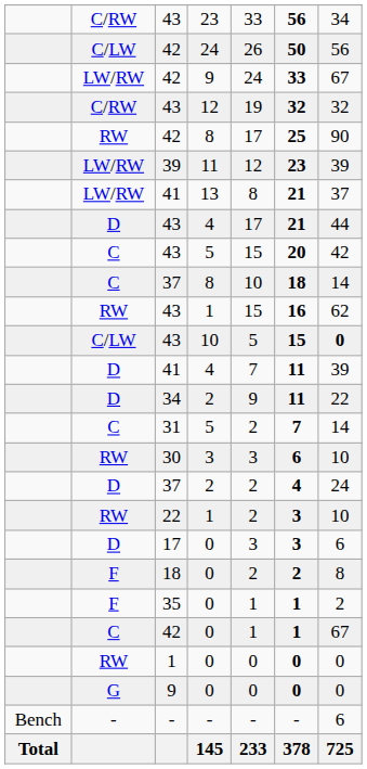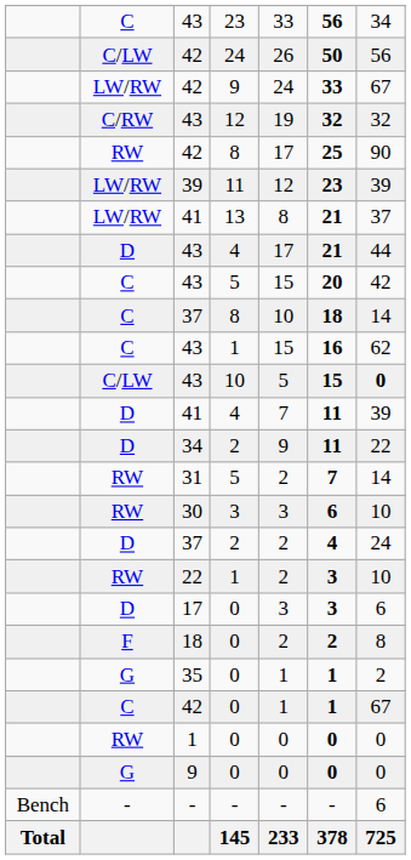 <table class="wikitable sortable" width ="50%">
 <tr align="center">
 </tr>
 <tr align="center" bgcolor="">
 <td></td>
-<td><a href='#'>C</a>/<a href='#'>RW</a></td>
+<td><a href='#'>C</a></td>
 <td>43</td>
 <td>23</td>
 <td>33</td>
 <td><strong>56</strong></td>
 <td>34</td>
 </tr>
 <tr align="center" bgcolor="f0f0f0">
 <td></td>
 <td><a href='#'>C</a>/<a href='#'>LW</a></td>
 <td>42</td>
 <td>24</td>
 <td>26</td>
 <td><strong>50</strong></td>
 <td>56</td>
 </tr>
 <tr align="center" bgcolor="">
 <td></td>
 <td><a href='#'>LW</a>/<a href='#'>RW</a></td>
 <td>42</td>
 <td>9</td>
 <td>24</td>
 <td><strong>33</strong></td>
 <td>67</td>
 </tr>
 <tr align="center" bgcolor="f0f0f0">
 <td></td>
 <td><a href='#'>C</a>/<a href='#'>RW</a></td>
 <td>43</td>
 <td>12</td>
 <td>19</td>
 <td><strong>32</strong></td>
 <td>32</td>
 </tr>
 <tr align="center" bgcolor="">
 <td></td>
 <td><a href='#'>RW</a></td>
 <td>42</td>
 <td>8</td>
 <td>17</td>
 <td><strong>25</strong></td>
 <td>90</td>
 </tr>
 <tr align="center" bgcolor="f0f0f0">
 <td></td>
 <td><a href='#'>LW</a>/<a href='#'>RW</a></td>
 <td>39</td>
 <td>11</td>
 <td>12</td>
 <td><strong>23</strong></td>
 <td>39</td>
 </tr>
 <tr align="center" bgcolor="">
 <td></td>
 <td><a href='#'>LW</a>/<a href='#'>RW</a></td>
 <td>41</td>
 <td>13</td>
 <td>8</td>
 <td><strong>21</strong></td>
 <td>37</td>
 </tr>
 <tr align="center" bgcolor="f0f0f0">
 <td></td>
 <td><a href='#'>D</a></td>
 <td>43</td>
 <td>4</td>
 <td>17</td>
 <td><strong>21</strong></td>
 <td>44</td>
 </tr>
 <tr align="center" bgcolor="">
 <td></td>
 <td><a href='#'>C</a></td>
 <td>43</td>
 <td>5</td>
 <td>15</td>
 <td><strong>20</strong></td>
 <td>42</td>
 </tr>
 <tr align="center" bgcolor="f0f0f0">
 <td></td>
 <td><a href='#'>C</a></td>
 <td>37</td>
 <td>8</td>
 <td>10</td>
 <td><strong>18</strong></td>
 <td>14</td>
 </tr>
 <tr align="center" bgcolor="">
 <td></td>
-<td><a href='#'>RW</a></td>
+<td><a href='#'>C</a></td>
 <td>43</td>
 <td>1</td>
 <td>15</td>
 <td><strong>16</strong></td>
 <td>62</td>
 </tr>
 <tr align="center" bgcolor="f0f0f0">
 <td></td>
 <td><a href='#'>C</a>/<a href='#'>LW</a></td>
 <td>43</td>
 <td>10</td>
 <td>5</td>
 <td><strong>15</strong></td>
 <td><strong>0</strong></td>
 </tr>
 <tr align="center" bgcolor="">
 <td></td>
 <td><a href='#'>D</a></td>
 <td>41</td>
 <td>4</td>
 <td>7</td>
 <td><strong>11</strong></td>
 <td>39</td>
 </tr>
 <tr align="center" bgcolor="f0f0f0">
 <td></td>
 <td><a href='#'>D</a></td>
 <td>34</td>
 <td>2</td>
 <td>9</td>
 <td><strong>11</strong></td>
 <td>22</td>
 </tr>
 <tr align="center" bgcolor="">
 <td></td>
-<td><a href='#'>C</a></td>
+<td><a href='#'>RW</a></td>
 <td>31</td>
 <td>5</td>
 <td>2</td>
 <td><strong>7</strong></td>
 <td>14</td>
 </tr>
 <tr align="center" bgcolor="f0f0f0">
 <td></td>
 <td><a href='#'>RW</a></td>
 <td>30</td>
 <td>3</td>
 <td>3</td>
 <td><strong>6</strong></td>
 <td>10</td>
 </tr>
 <tr align="center" bgcolor="">
 <td></td>
 <td><a href='#'>D</a></td>
 <td>37</td>
 <td>2</td>
 <td>2</td>
 <td><strong>4</strong></td>
 <td>24</td>
 </tr>
 <tr align="center" bgcolor="f0f0f0">
 <td></td>
 <td><a href='#'>RW</a></td>
 <td>22</td>
 <td>1</td>
 <td>2</td>
 <td><strong>3</strong></td>
 <td>10</td>
 </tr>
 <tr align="center" bgcolor="">
 <td></td>
 <td><a href='#'>D</a></td>
 <td>17</td>
 <td>0</td>
 <td>3</td>
 <td><strong>3</strong></td>
 <td>6</td>
 </tr>
 <tr align="center" bgcolor="f0f0f0">
 <td></td>
 <td><a href='#'>F</a></td>
 <td>18</td>
 <td>0</td>
 <td>2</td>
 <td><strong>2</strong></td>
 <td>8</td>
 </tr>
 <tr align="center" bgcolor="">
 <td></td>
-<td><a href='#'>F</a></td>
+<td><a href='#'>G</a></td>
 <td>35</td>
 <td>0</td>
 <td>1</td>
 <td><strong>1</strong></td>
 <td>2</td>
 </tr>
 <tr align="center" bgcolor="f0f0f0">
 <td></td>
 <td><a href='#'>C</a></td>
 <td>42</td>
 <td>0</td>
 <td>1</td>
 <td><strong>1</strong></td>
 <td>67</td>
 </tr>
 <tr align="center" bgcolor="">
 <td></td>
 <td><a href='#'>RW</a></td>
 <td>1</td>
 <td>0</td>
 <td>0</td>
 <td><strong>0</strong></td>
 <td>0</td>
 </tr>
 <tr align="center" bgcolor="f0f0f0">
 <td></td>
 <td><a href='#'>G</a></td>
 <td>9</td>
 <td>0</td>
 <td>0</td>
 <td><strong>0</strong></td>
 <td>0</td>
 </tr>
 <tr align="center" bgcolor="">
 <td>Bench</td>
 <td>-</td>
 <td>-</td>
 <td>-</td>
 <td>-</td>
 <td>-</td>
 <td>6</td>
 </tr>
 <tr>
 <th>Total</th>
 <th></th>
 <th></th>
 <th>145</th>
 <th>233</th>
 <th>378</th>
 <th>725</th>
 </tr>
 </table>
